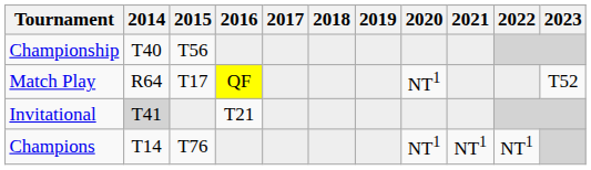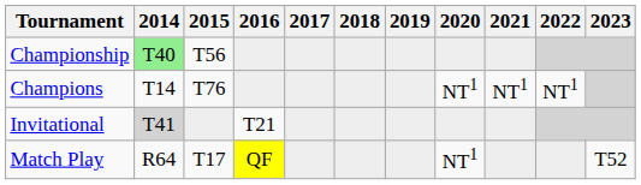 <table class="wikitable" style="text-align:center;">
 <tr>
 <th>Tournament</th>
 <th>2014</th>
 <th>2015</th>
 <th>2016</th>
 <th>2017</th>
 <th>2018</th>
 <th>2019</th>
 <th>2020</th>
 <th>2021</th>
 <th>2022</th>
 <th>2023</th>
 </tr>
 <tr>
 <td align="left"><a href='#'>Championship</a></td>
-<td>T40</td>
+<td style="background: lightgreen;">T40</td>
 <td>T56</td>
 <td style="background:#eeeeee;"></td>
+<td style="background:#eeeeee;"></td>
+<td style="background:#eeeeee;"></td>
+<td style="background:#eeeeee;"></td>
+<td style="background:#eeeeee;"></td>
+<td style="background:#eeeeee;"></td>
+<td colspan=2 style="background:#D3D3D3;"></td>
+</tr>
+<tr>
+<td align="left"><a href='#'>Champions</a></td>
+<td>T14</td>
+<td>T76</td>
+<td style="background:#eeeeee;"></td>
+<td style="background:#eeeeee;"></td>
+<td style="background:#eeeeee;"></td>
+<td style="background:#eeeeee;"></td>
+<td>NT<sup>1</sup></td>
+<td>NT<sup>1</sup></td>
+<td>NT<sup>1</sup></td>
+<td colspan=1 style="background:#D3D3D3;"></td>
+</tr>
+<tr>
+<td align="left"><a href='#'>Invitational</a></td>
+<td style="background: lightgrey;">T41</td>
+<td style="background:#eeeeee;"></td>
+<td>T21</td>
 <td style="background:#eeeeee;"></td>
 <td style="background:#eeeeee;"></td>
 <td style="background:#eeeeee;"></td>
 <td style="background:#eeeeee;"></td>
 <td style="background:#eeeeee;"></td>
 <td colspan=2 style="background:#D3D3D3;"></td>
 </tr>
 <tr>
 <td align="left"><a href='#'>Match Play</a></td>
 <td>R64</td>
 <td>T17</td>
 <td style="background:yellow;">QF</td>
 <td style="background:#eeeeee;"></td>
 <td style="background:#eeeeee;"></td>
 <td style="background:#eeeeee;"></td>
 <td>NT<sup>1</sup></td>
 <td style="background:#eeeeee;"></td>
 <td style="background:#eeeeee;"></td>
 <td>T52</td>
 </tr>
-<tr>
-<td align="left"><a href='#'>Invitational</a></td>
-<td style="background: lightgrey;">T41</td>
-<td style="background:#eeeeee;"></td>
-<td>T21</td>
-<td style="background:#eeeeee;"></td>
-<td style="background:#eeeeee;"></td>
-<td style="background:#eeeeee;"></td>
-<td style="background:#eeeeee;"></td>
-<td style="background:#eeeeee;"></td>
-<td colspan=2 style="background:#D3D3D3;"></td>
-</tr>
-<tr>
-<td align="left"><a href='#'>Champions</a></td>
-<td>T14</td>
-<td>T76</td>
-<td style="background:#eeeeee;"></td>
-<td style="background:#eeeeee;"></td>
-<td style="background:#eeeeee;"></td>
-<td style="background:#eeeeee;"></td>
-<td>NT<sup>1</sup></td>
-<td>NT<sup>1</sup></td>
-<td>NT<sup>1</sup></td>
-<td colspan=1 style="background:#D3D3D3;"></td>
-</tr>
 </table>
